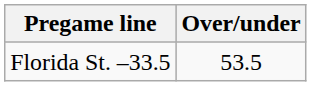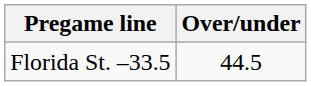 <table class="wikitable">
 <tr align="center">
 <th style=>Pregame line</th>
 <th style=>Over/under</th>
 </tr>
 <tr align="center">
 <td>Florida St. –33.5</td>
-<td>53.5</td>
+<td>44.5</td>
 </tr>
 </table>
